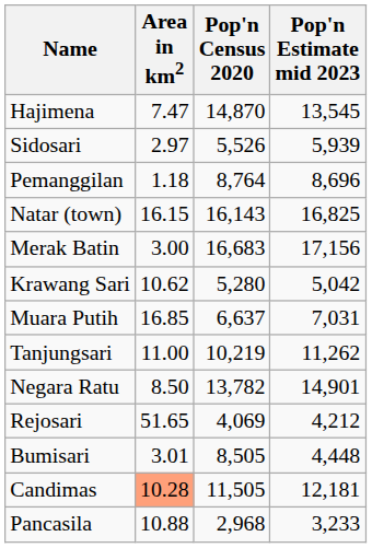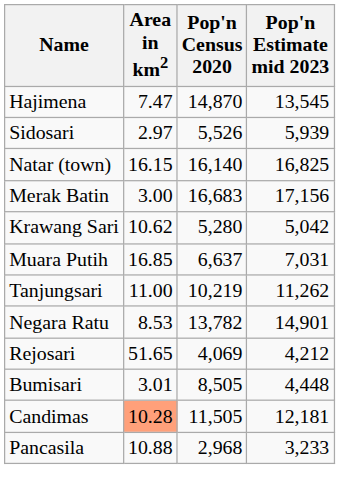 <table class="sortable wikitable">
 <tr>
 <th>Name</th>
 <th>Area <br> in<br>km<sup>2</sup></th>
 <th>Pop'n<br>Census<br>2020</th>
 <th>Pop'n<br>Estimate<br>mid 2023</th>
 </tr>
 <tr>
 <td>Hajimena</td>
 <td align="right">7.47</td>
 <td align="right">14,870</td>
 <td align="right">13,545</td>
 </tr>
 <tr>
 <td>Sidosari</td>
 <td align="right">2.97</td>
 <td align="right">5,526</td>
 <td align="right">5,939</td>
 </tr>
 <tr>
-<td>Pemanggilan</td>
-<td align="right">1.18</td>
-<td align="right">8,764</td>
-<td align="right">8,696</td>
-</tr>
-<tr>
 <td>Natar (town)</td>
 <td align="right">16.15</td>
-<td align="right">16,143</td>
+<td align="right">16,140</td>
 <td align="right">16,825</td>
 </tr>
 <tr>
 <td>Merak Batin</td>
 <td align="right">3.00</td>
 <td align="right">16,683</td>
 <td align="right">17,156</td>
 </tr>
 <tr>
 <td>Krawang Sari</td>
 <td align="right">10.62</td>
 <td align="right">5,280</td>
 <td align="right">5,042</td>
 </tr>
 <tr>
 <td>Muara Putih</td>
 <td align="right">16.85</td>
 <td align="right">6,637</td>
 <td align="right">7,031</td>
 </tr>
 <tr>
 <td>Tanjungsari</td>
 <td align="right">11.00</td>
 <td align="right">10,219</td>
 <td align="right">11,262</td>
 </tr>
 <tr>
 <td>Negara Ratu</td>
-<td align="right">8.50</td>
+<td align="right">8.53</td>
 <td align="right">13,782</td>
 <td align="right">14,901</td>
 </tr>
 <tr>
 <td>Rejosari</td>
 <td align="right">51.65</td>
 <td align="right">4,069</td>
 <td align="right">4,212</td>
 </tr>
 <tr>
 <td>Bumisari</td>
 <td align="right">3.01</td>
 <td align="right">8,505</td>
 <td align="right">4,448</td>
 </tr>
 <tr>
 <td>Candimas</td>
 <td align="right" style="background: lightsalmon;">10.28</td>
 <td align="right">11,505</td>
 <td align="right">12,181</td>
 </tr>
 <tr>
 <td>Pancasila</td>
 <td align="right">10.88</td>
 <td align="right">2,968</td>
 <td align="right">3,233</td>
 </tr>
 </table>
